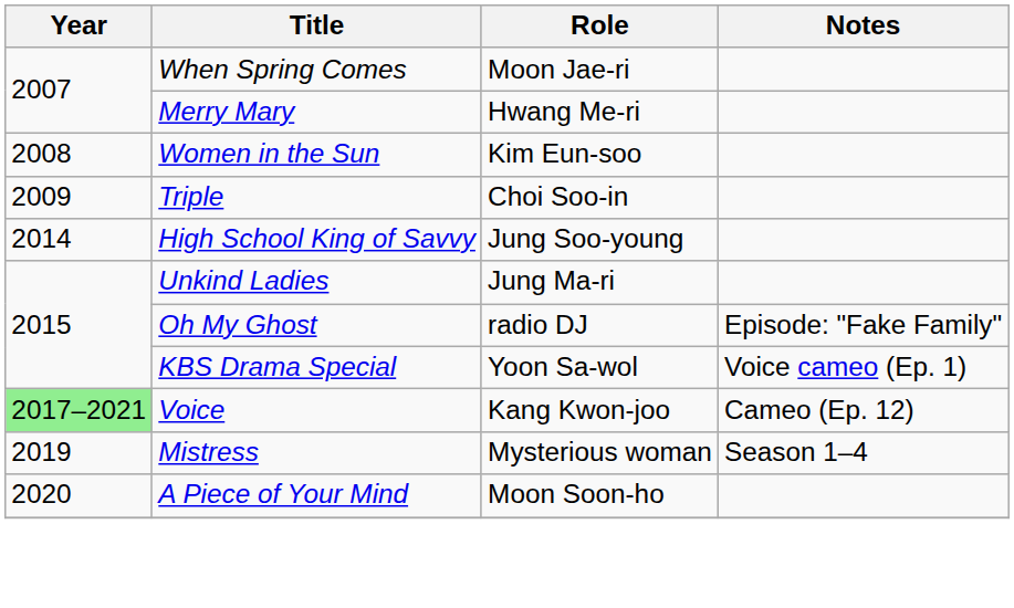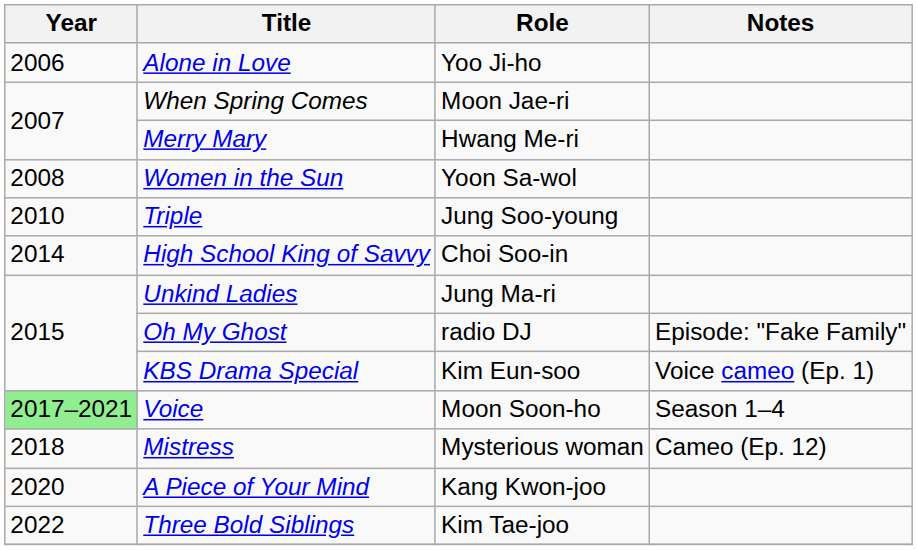 <table class="wikitable">
 <tr>
 <th>Year</th>
 <th>Title</th>
 <th>Role</th>
 <th>Notes</th>
+</tr>
+<tr>
+<td>2006</td>
+<td><em><a href='#'>Alone in Love</a></em></td>
+<td>Yoo Ji-ho</td>
+<td></td>
 </tr>
 <tr>
 <td rowspan=2>2007</td>
 <td><em>When Spring Comes</em></td>
 <td>Moon Jae-ri</td>
 <td></td>
 </tr>
 <tr>
 <td><em><a href='#'>Merry Mary</a></em></td>
 <td>Hwang Me-ri</td>
 <td></td>
 </tr>
 <tr>
 <td>2008</td>
 <td><em><a href='#'>Women in the Sun</a></em></td>
-<td>Kim Eun-soo</td>
+<td>Yoon Sa-wol</td>
 <td></td>
 </tr>
 <tr>
-<td>2009</td>
+<td>2010</td>
 <td><em><a href='#'>Triple</a></em></td>
-<td>Choi Soo-in</td>
+<td>Jung Soo-young</td>
 <td></td>
 </tr>
 <tr>
 <td>2014</td>
 <td><em><a href='#'>High School King of Savvy</a></em></td>
-<td>Jung Soo-young</td>
+<td>Choi Soo-in</td>
 <td></td>
 </tr>
 <tr>
 <td rowspan=3>2015</td>
 <td><em><a href='#'>Unkind Ladies</a></em></td>
 <td>Jung Ma-ri</td>
 <td></td>
 </tr>
 <tr>
 <td><em><a href='#'>Oh My Ghost</a></em></td>
 <td>radio DJ</td>
 <td>Episode: "Fake Family"</td>
 </tr>
 <tr>
 <td><em><a href='#'>KBS Drama Special</a></em></td>
-<td>Yoon Sa-wol</td>
+<td>Kim Eun-soo</td>
 <td>Voice <a href='#'>cameo</a> (Ep. 1)</td>
 </tr>
 <tr>
 <td style="background: lightgreen;">2017–2021</td>
 <td><em><a href='#'>Voice</a></em></td>
-<td>Kang Kwon-joo</td>
-<td>Cameo (Ep. 12)</td>
+<td>Moon Soon-ho</td>
+<td>Season 1–4</td>
 </tr>
 <tr>
-<td>2019</td>
+<td>2018</td>
 <td><em><a href='#'>Mistress</a></em></td>
 <td>Mysterious woman</td>
-<td>Season 1–4</td>
+<td>Cameo (Ep. 12)</td>
 </tr>
 <tr>
 <td>2020</td>
 <td><em><a href='#'>A Piece of Your Mind</a></em></td>
-<td>Moon Soon-ho</td>
+<td>Kang Kwon-joo</td>
+<td></td>
+</tr>
+<tr>
+<td>2022</td>
+<td><em><a href='#'>Three Bold Siblings</a></em></td>
+<td>Kim Tae-joo</td>
 <td></td>
 </tr>
 <tr>
 </tr>
 </table>
